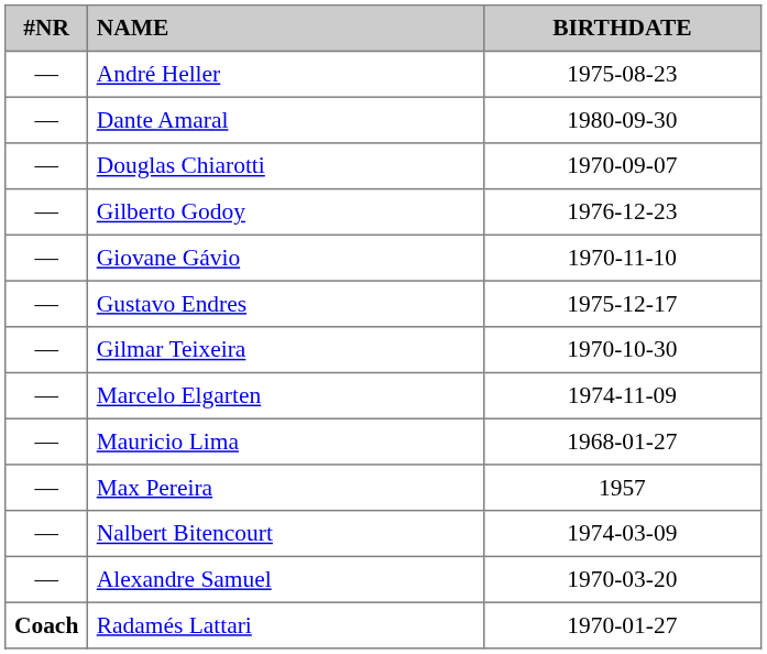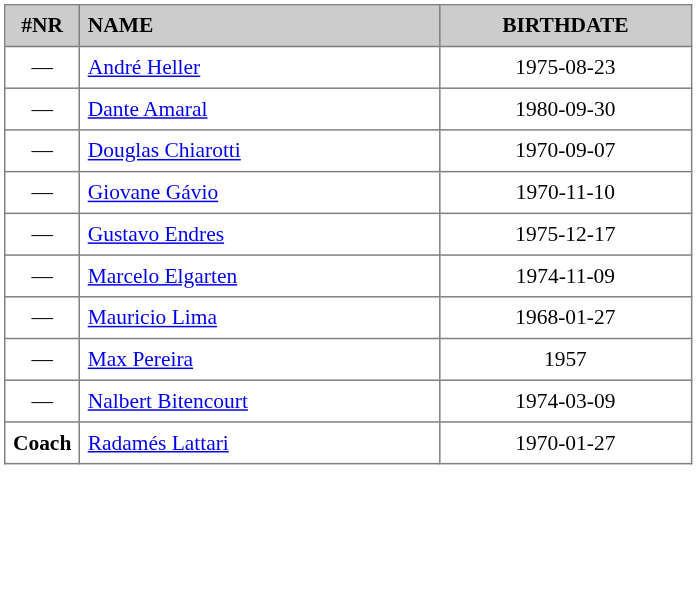 <table border="1" cellspacing="2" cellpadding="5" style="border-collapse: collapse; font-size: 90%;">
 <tr style="background: #cccccc">
 <th>#NR</th>
 <th style="text-align: left; width: 16em">NAME</th>
 <th style="width: 11em">BIRTHDATE</th>
 </tr>
 <tr>
 <td align="center">—</td>
 <td><a href='#'>André Heller</a></td>
 <td align="center">1975-08-23</td>
 </tr>
 <tr>
 <td align="center">—</td>
 <td><a href='#'>Dante Amaral</a></td>
 <td align="center">1980-09-30</td>
 </tr>
 <tr>
 <td align="center">—</td>
 <td><a href='#'>Douglas Chiarotti</a></td>
 <td align="center">1970-09-07</td>
 </tr>
 <tr>
 <td align="center">—</td>
-<td><a href='#'>Gilberto Godoy</a></td>
-<td align="center">1976-12-23</td>
-</tr>
-<tr>
-<td align="center">—</td>
 <td><a href='#'>Giovane Gávio</a></td>
 <td align="center">1970-11-10</td>
 </tr>
 <tr>
 <td align="center">—</td>
 <td><a href='#'>Gustavo Endres</a></td>
 <td align="center">1975-12-17</td>
-</tr>
-<tr>
-<td align="center">—</td>
-<td><a href='#'>Gilmar Teixeira</a></td>
-<td align="center">1970-10-30</td>
 </tr>
 <tr>
 <td align="center">—</td>
 <td><a href='#'>Marcelo Elgarten</a></td>
 <td align="center">1974-11-09</td>
 </tr>
 <tr>
 <td align="center">—</td>
 <td><a href='#'>Mauricio Lima</a></td>
 <td align="center">1968-01-27</td>
 </tr>
 <tr>
 <td align="center">—</td>
 <td><a href='#'>Max Pereira</a></td>
 <td align="center">1957</td>
 </tr>
 <tr>
 <td align="center">—</td>
 <td><a href='#'>Nalbert Bitencourt</a></td>
 <td align="center">1974-03-09</td>
 </tr>
 <tr>
-<td align="center">—</td>
-<td><a href='#'>Alexandre Samuel</a></td>
-<td align="center">1970-03-20</td>
-</tr>
-<tr>
 <td align="center"><strong>Coach</strong></td>
 <td><a href='#'>Radamés Lattari</a></td>
 <td align="center">1970-01-27</td>
 </tr>
 </table>
